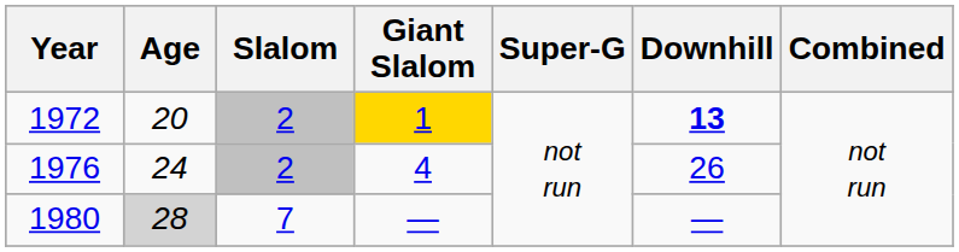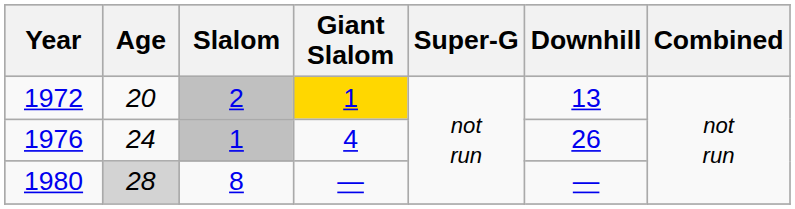 <table class=wikitable style="text-align:center">
 <tr>
 <th>  Year  </th>
 <th> Age </th>
 <th> Slalom </th>
 <th>Giant<br> Slalom </th>
 <th>Super-G</th>
 <th>Downhill</th>
 <th>Combined</th>
 </tr>
 <tr>
 <td><a href='#'>1972</a></td>
 <td><em>20</em></td>
 <td style="background:silver;"><a href='#'>2</a></td>
 <td style="background:gold;"><a href='#'>1</a></td>
 <td rowspan=3><small><em>not<br>run</em></small></td>
-<td><strong><a href='#'>13</a></strong></td>
+<td><a href='#'>13</a></td>
 <td rowspan=3><small><em>not<br>run</em></small></td>
 </tr>
 <tr>
 <td><a href='#'>1976</a></td>
 <td><em>24</em></td>
-<td style="background:silver;"><a href='#'>2</a></td>
+<td style="background:silver;"><a href='#'>1</a></td>
 <td><a href='#'>4</a></td>
 <td><a href='#'>26</a></td>
 </tr>
 <tr>
 <td><a href='#'>1980</a></td>
 <td style="background: lightgrey;"><em>28</em></td>
-<td><a href='#'>7</a></td>
+<td><a href='#'>8</a></td>
 <td><a href='#'>—</a></td>
 <td><a href='#'>—</a></td>
 </tr>
 </table>
